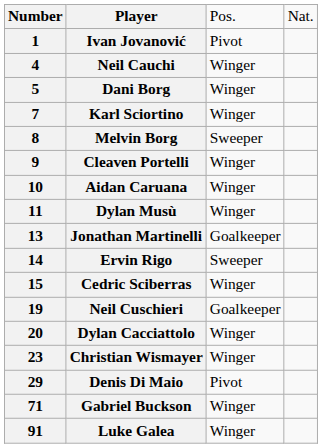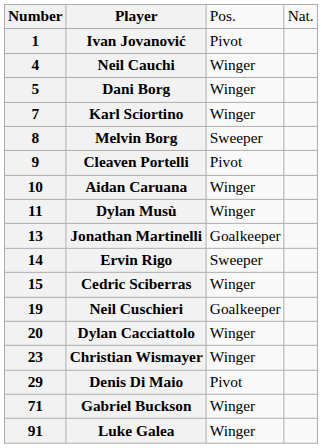 <table class="wikitable sortable" align="center" style="text-align:left;">
 <tr>
 <th>Number</th>
 <th>Player</th>
 <td>Pos.</td>
 <td>Nat.</td>
 </tr>
 <tr>
 <th>1</th>
 <th>Ivan Jovanović</th>
 <td>Pivot</td>
 <td></td>
 </tr>
 <tr>
 <th>4</th>
 <th>Neil Cauchi</th>
 <td>Winger</td>
 <td></td>
 </tr>
 <tr>
 <th>5</th>
 <th>Dani Borg</th>
 <td>Winger</td>
 <td></td>
 </tr>
 <tr>
 <th>7</th>
 <th>Karl Sciortino</th>
 <td>Winger</td>
 <td></td>
 </tr>
 <tr>
 <th>8</th>
 <th>Melvin Borg</th>
 <td>Sweeper</td>
 <td></td>
 </tr>
 <tr>
 <th>9</th>
 <th>Cleaven Portelli</th>
-<td>Winger</td>
+<td>Pivot</td>
 <td></td>
 </tr>
 <tr>
 <th>10</th>
 <th>Aidan Caruana</th>
 <td>Winger</td>
 <td></td>
 </tr>
 <tr>
 <th>11</th>
 <th>Dylan Musù</th>
 <td>Winger</td>
 <td></td>
 </tr>
 <tr>
 <th>13</th>
 <th>Jonathan Martinelli</th>
 <td>Goalkeeper</td>
 <td></td>
 </tr>
 <tr>
 <th>14</th>
 <th>Ervin Rigo</th>
 <td>Sweeper</td>
 <td></td>
 </tr>
 <tr>
 <th>15</th>
 <th>Cedric Sciberras</th>
 <td>Winger</td>
 <td></td>
 </tr>
 <tr>
 <th>19</th>
 <th>Neil Cuschieri</th>
 <td>Goalkeeper</td>
 <td></td>
 </tr>
 <tr>
 <th>20</th>
 <th>Dylan Cacciattolo</th>
 <td>Winger</td>
 <td></td>
 </tr>
 <tr>
 <th>23</th>
 <th>Christian Wismayer</th>
 <td>Winger</td>
 <td></td>
 </tr>
 <tr>
 <th>29</th>
 <th>Denis Di Maio</th>
 <td>Pivot</td>
 <td></td>
 </tr>
 <tr>
 <th>71</th>
 <th>Gabriel Buckson</th>
 <td>Winger</td>
 <td></td>
 </tr>
 <tr>
 <th>91</th>
 <th>Luke Galea</th>
 <td>Winger</td>
 <td></td>
 </tr>
 </table>
